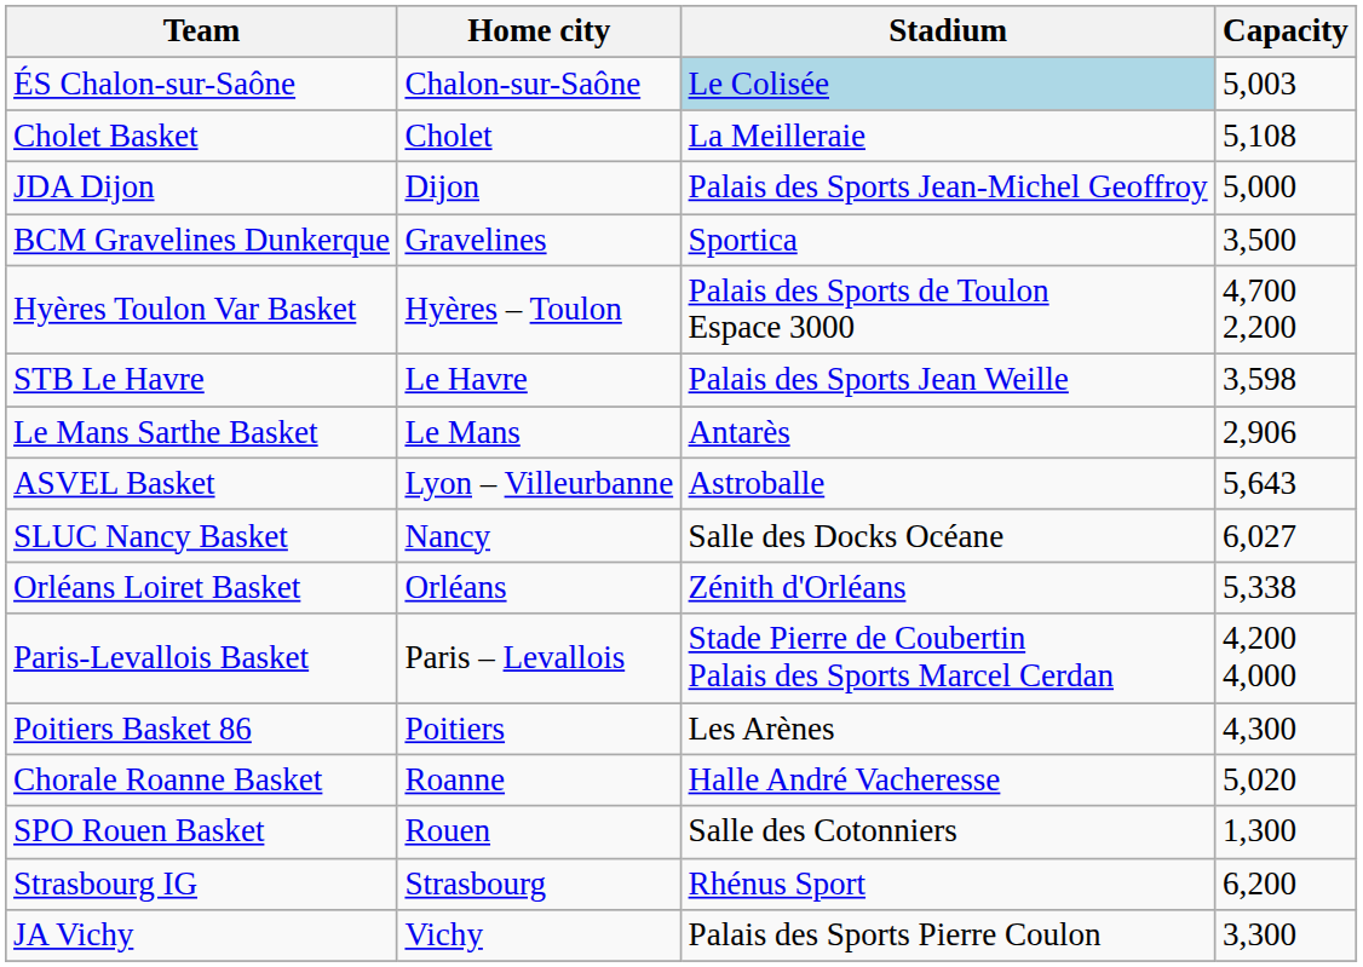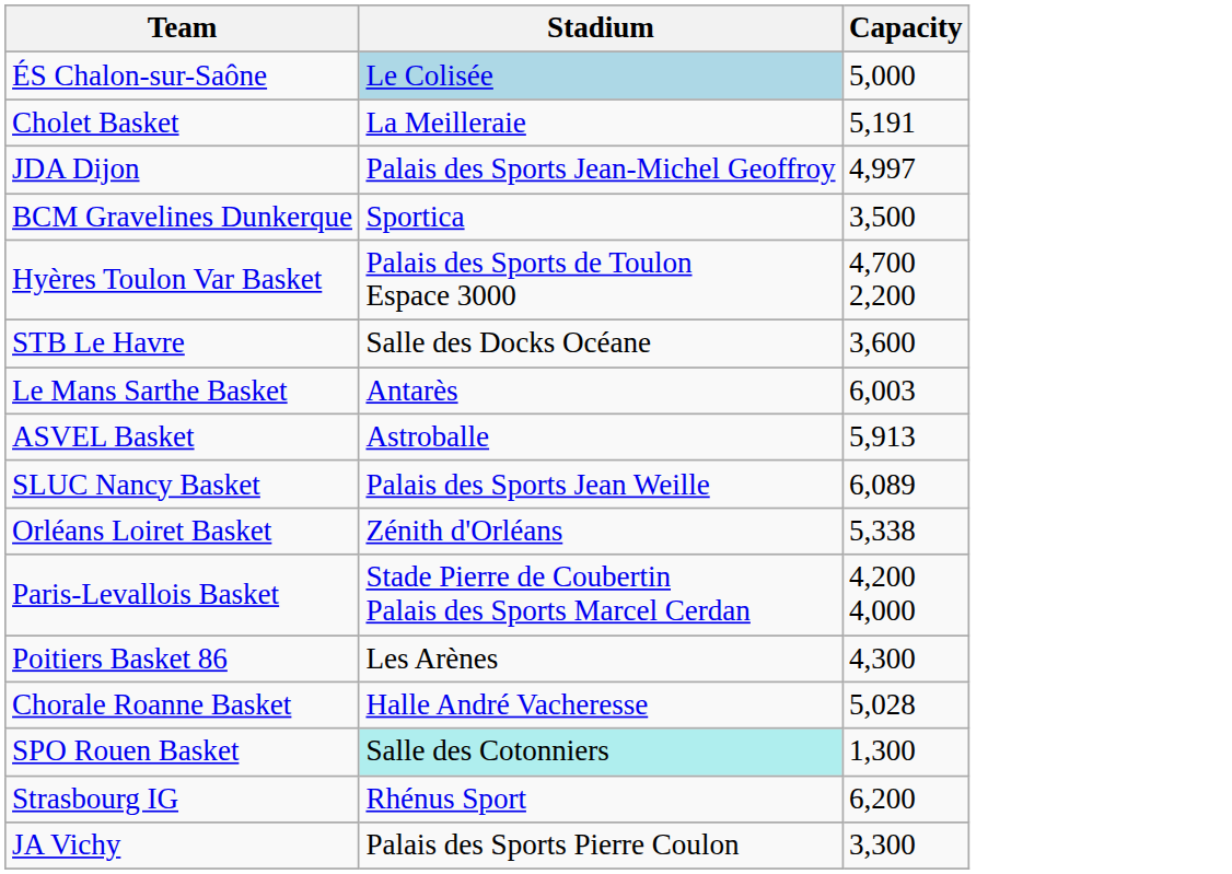 <table class="wikitable sortable">
 <tr>
 <th>Team</th>
-<th>Home city</th>
 <th>Stadium</th>
 <th>Capacity</th>
 </tr>
 <tr>
 <td><a href='#'>ÉS Chalon-sur-Saône</a></td>
-<td><a href='#'>Chalon-sur-Saône</a></td>
 <td style="background: lightblue;"><a href='#'>Le Colisée</a></td>
-<td>5,003</td>
+<td>5,000</td>
 </tr>
 <tr>
 <td><a href='#'>Cholet Basket</a></td>
-<td><a href='#'>Cholet</a></td>
 <td><a href='#'>La Meilleraie</a></td>
-<td>5,108</td>
+<td>5,191</td>
 </tr>
 <tr>
 <td><a href='#'>JDA Dijon</a></td>
-<td><a href='#'>Dijon</a></td>
 <td><a href='#'>Palais des Sports Jean-Michel Geoffroy</a></td>
-<td>5,000</td>
+<td>4,997</td>
 </tr>
 <tr>
 <td><a href='#'>BCM Gravelines Dunkerque</a></td>
-<td><a href='#'>Gravelines</a></td>
 <td><a href='#'>Sportica</a></td>
 <td>3,500</td>
 </tr>
 <tr>
 <td><a href='#'>Hyères Toulon Var Basket</a></td>
-<td><a href='#'>Hyères</a> – <a href='#'>Toulon</a></td>
 <td><a href='#'>Palais des Sports de Toulon</a> <br> Espace 3000</td>
 <td>4,700 <br> 2,200</td>
 </tr>
 <tr>
 <td><a href='#'>STB Le Havre</a></td>
-<td><a href='#'>Le Havre</a></td>
-<td><a href='#'>Palais des Sports Jean Weille</a></td>
-<td>3,598</td>
+<td>Salle des Docks Océane</td>
+<td>3,600</td>
 </tr>
 <tr>
 <td><a href='#'>Le Mans Sarthe Basket</a></td>
-<td><a href='#'>Le Mans</a></td>
 <td><a href='#'>Antarès</a></td>
-<td>2,906</td>
+<td>6,003</td>
 </tr>
 <tr>
 <td><a href='#'>ASVEL Basket</a></td>
-<td><a href='#'>Lyon</a> – <a href='#'>Villeurbanne</a></td>
 <td><a href='#'>Astroballe</a></td>
-<td>5,643</td>
+<td>5,913</td>
 </tr>
 <tr>
 <td><a href='#'>SLUC Nancy Basket</a></td>
-<td><a href='#'>Nancy</a></td>
-<td>Salle des Docks Océane</td>
-<td>6,027</td>
+<td><a href='#'>Palais des Sports Jean Weille</a></td>
+<td>6,089</td>
 </tr>
 <tr>
 <td><a href='#'>Orléans Loiret Basket</a></td>
-<td><a href='#'>Orléans</a></td>
 <td><a href='#'>Zénith d'Orléans</a></td>
 <td>5,338</td>
 </tr>
 <tr>
 <td><a href='#'>Paris-Levallois Basket</a></td>
-<td>Paris – <a href='#'>Levallois</a></td>
 <td><a href='#'>Stade Pierre de Coubertin</a> <br> <a href='#'>Palais des Sports Marcel Cerdan</a></td>
 <td>4,200 <br> 4,000</td>
 </tr>
 <tr>
 <td><a href='#'>Poitiers Basket 86</a></td>
-<td><a href='#'>Poitiers</a></td>
 <td>Les Arènes</td>
 <td>4,300</td>
 </tr>
 <tr>
 <td><a href='#'>Chorale Roanne Basket</a></td>
-<td><a href='#'>Roanne</a></td>
 <td><a href='#'>Halle André Vacheresse</a></td>
-<td>5,020</td>
+<td>5,028</td>
 </tr>
 <tr>
 <td><a href='#'>SPO Rouen Basket</a></td>
-<td><a href='#'>Rouen</a></td>
-<td>Salle des Cotonniers</td>
+<td style="background: paleturquoise;">Salle des Cotonniers</td>
 <td>1,300</td>
 </tr>
 <tr>
 <td><a href='#'>Strasbourg IG</a></td>
-<td><a href='#'>Strasbourg</a></td>
 <td><a href='#'>Rhénus Sport</a></td>
 <td>6,200</td>
 </tr>
 <tr>
 <td><a href='#'>JA Vichy</a></td>
-<td><a href='#'>Vichy</a></td>
 <td>Palais des Sports Pierre Coulon</td>
 <td>3,300</td>
 </tr>
 </table>
